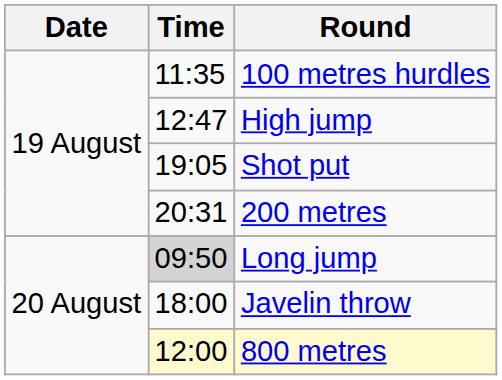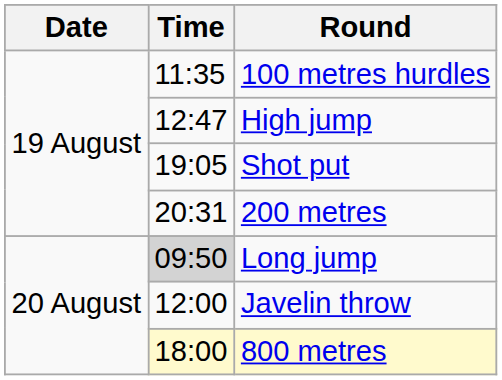 <table class="wikitable">
 <tr>
 <th>Date</th>
 <th>Time</th>
 <th>Round</th>
 </tr>
 <tr>
 <td rowspan=4>19 August</td>
 <td>11:35</td>
 <td><a href='#'>100 metres hurdles</a></td>
 </tr>
 <tr>
 <td>12:47</td>
 <td><a href='#'>High jump</a></td>
 </tr>
 <tr>
 <td>19:05</td>
 <td><a href='#'>Shot put</a></td>
 </tr>
 <tr>
 <td>20:31</td>
 <td><a href='#'>200 metres</a></td>
 </tr>
 <tr>
 <td rowspan=3>20 August</td>
 <td style="background: lightgrey;">09:50</td>
 <td><a href='#'>Long jump</a></td>
 </tr>
 <tr>
-<td>18:00</td>
+<td>12:00</td>
 <td><a href='#'>Javelin throw</a></td>
 </tr>
 <tr style=background:lemonchiffon>
-<td>12:00</td>
+<td>18:00</td>
 <td><a href='#'>800 metres</a></td>
 </tr>
 </table>
